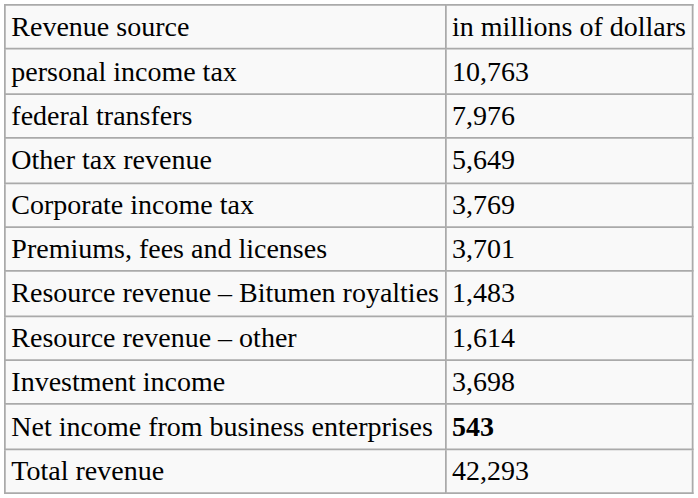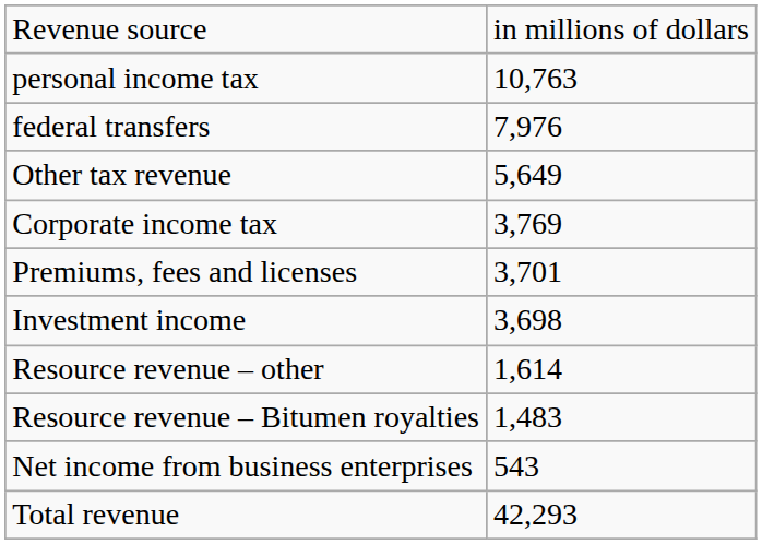 <table class="wikitable floatright">
 <tr>
 <td>Revenue source</td>
 <td>in millions of dollars</td>
 </tr>
 <tr>
 <td>personal income tax</td>
 <td>10,763</td>
 </tr>
 <tr>
 <td>federal transfers</td>
 <td>7,976</td>
 </tr>
 <tr>
 <td>Other tax revenue</td>
 <td>5,649</td>
 </tr>
 <tr>
 <td>Corporate income tax</td>
 <td>3,769</td>
 </tr>
 <tr>
 <td>Premiums, fees and licenses</td>
 <td>3,701</td>
 </tr>
 <tr>
-<td>Resource revenue – Bitumen royalties</td>
-<td>1,483</td>
+<td>Investment income</td>
+<td>3,698</td>
 </tr>
 <tr>
 <td>Resource revenue – other</td>
 <td>1,614</td>
 </tr>
 <tr>
-<td>Investment income</td>
-<td>3,698</td>
+<td>Resource revenue – Bitumen royalties</td>
+<td>1,483</td>
 </tr>
 <tr>
 <td>Net income from business enterprises</td>
-<td><strong>543</strong></td>
+<td>543</td>
 </tr>
 <tr>
 <td>Total revenue</td>
 <td>42,293</td>
 </tr>
 </table>
